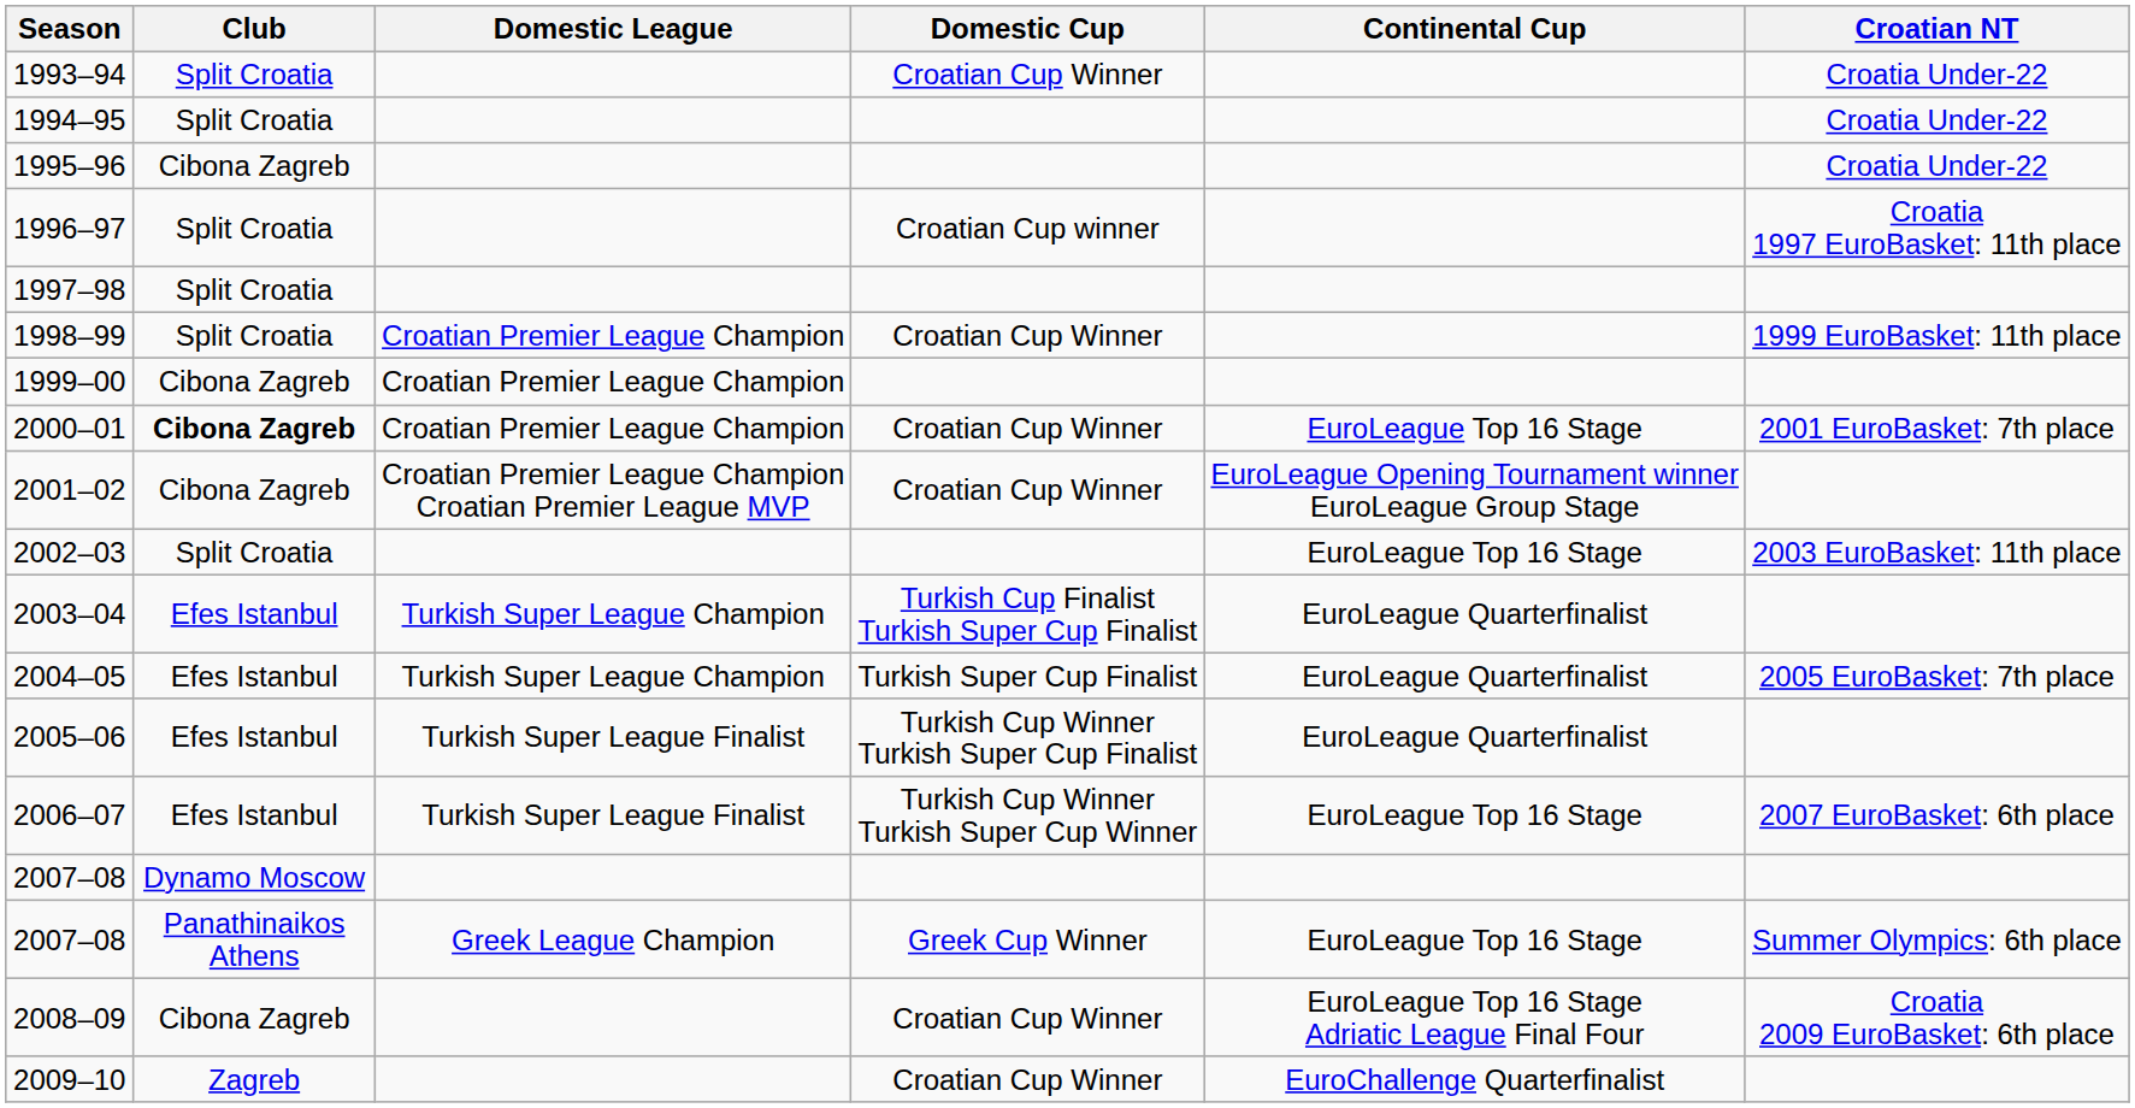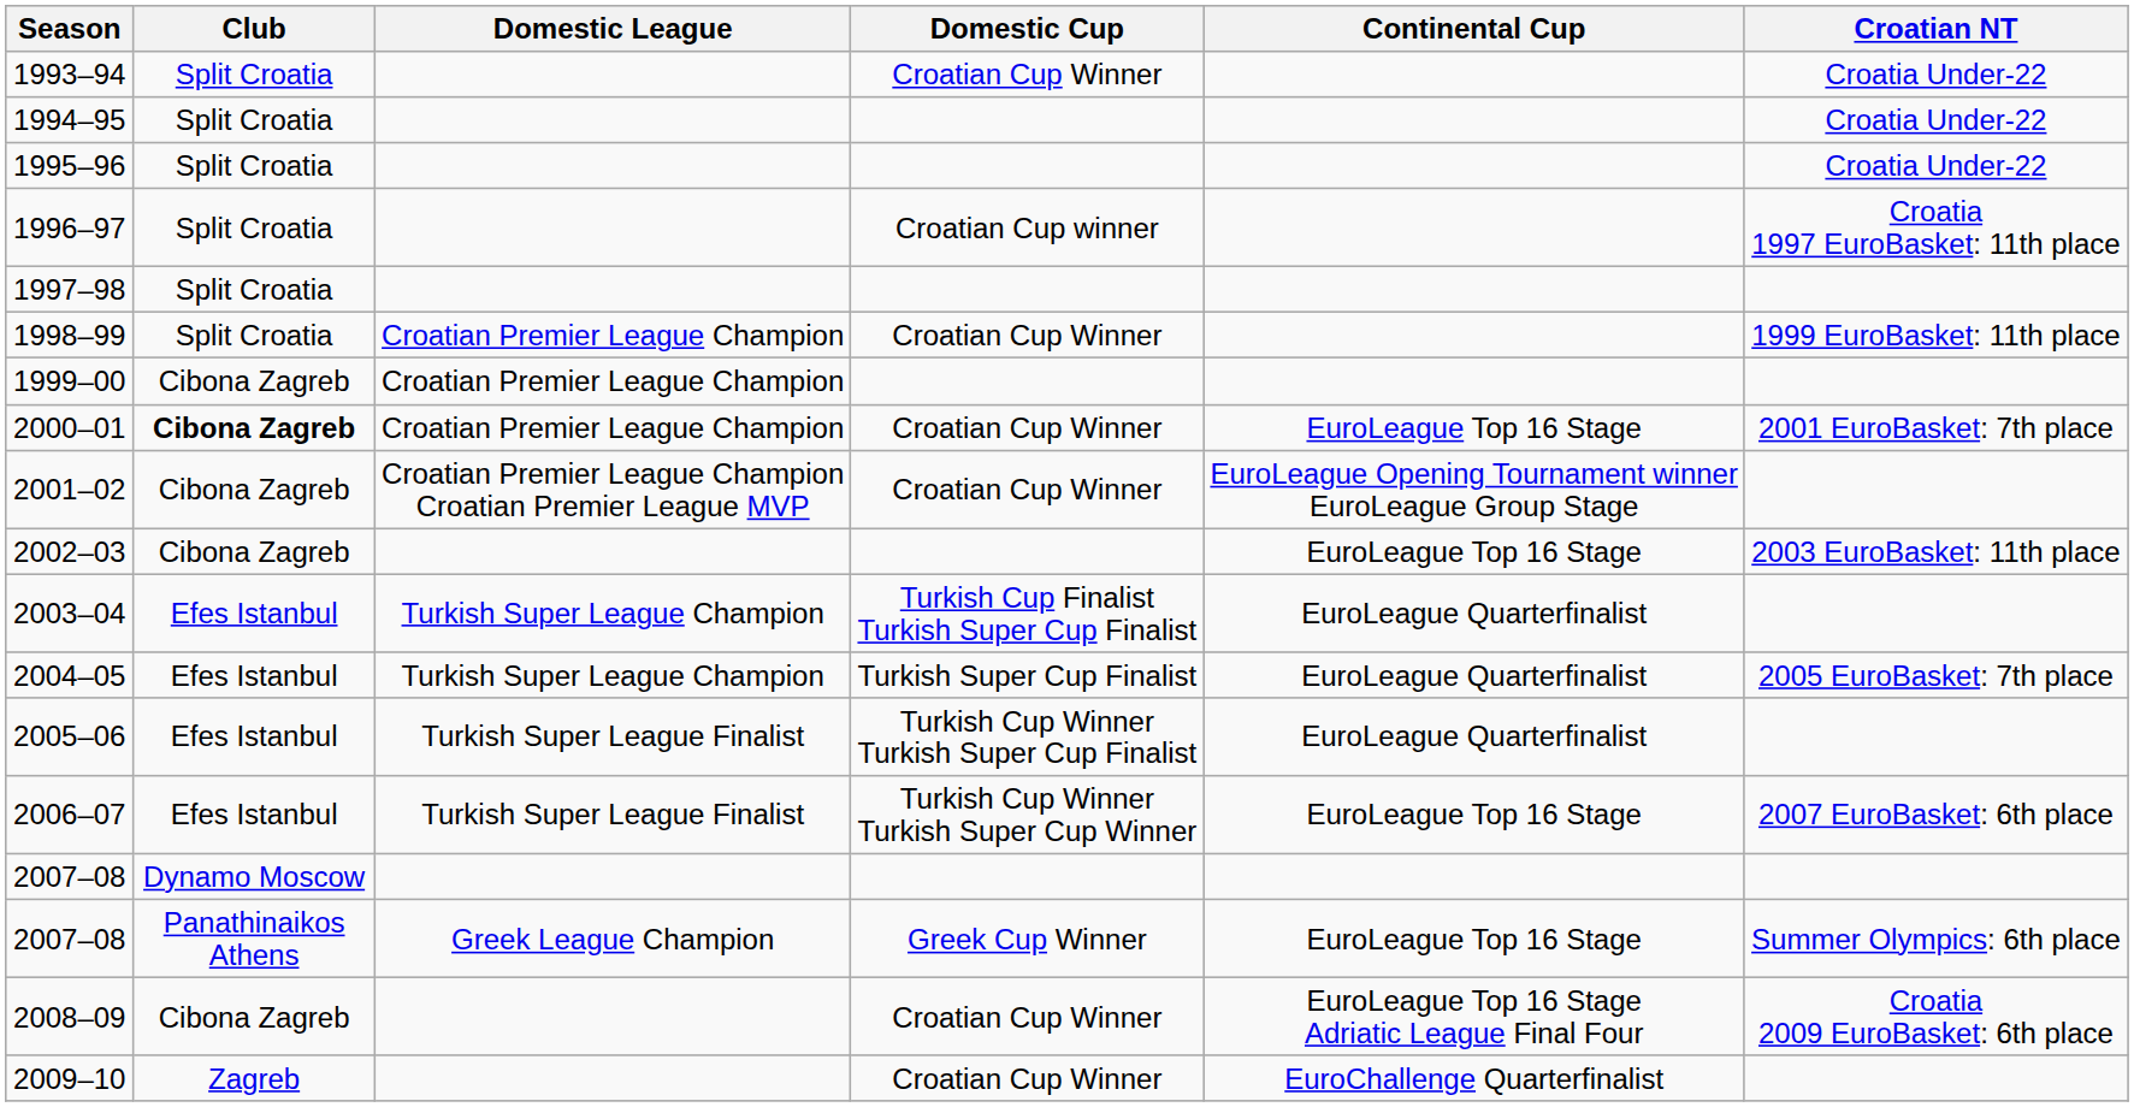 <table class="wikitable" style="font-size:95%; text-align: center;">
 <tr>
 <th width="60">Season</th>
 <th width="120">Club</th>
 <th club="180">Domestic League</th>
 <th club="180">Domestic Cup</th>
 <th club="180">Continental Cup</th>
 <th club="180"> <a href='#'>Croatian NT</a></th>
 </tr>
 <tr>
 <td>1993–94</td>
 <td> <a href='#'>Split Croatia</a></td>
 <td></td>
 <td><a href='#'>Croatian Cup</a> Winner</td>
 <td></td>
 <td><a href='#'>Croatia Under-22</a></td>
 </tr>
 <tr>
 <td>1994–95</td>
 <td> Split Croatia</td>
 <td></td>
 <td></td>
 <td></td>
 <td><a href='#'>Croatia Under-22</a></td>
 </tr>
 <tr>
 <td>1995–96</td>
-<td> Cibona Zagreb</td>
+<td> Split Croatia</td>
 <td></td>
 <td></td>
 <td></td>
 <td><a href='#'>Croatia Under-22</a></td>
 </tr>
 <tr>
 <td>1996–97</td>
 <td> Split Croatia</td>
 <td></td>
 <td>Croatian Cup winner</td>
 <td></td>
 <td><a href='#'>Croatia</a><br> <a href='#'>1997 EuroBasket</a>: 11th place</td>
 </tr>
 <tr>
 <td>1997–98</td>
 <td> Split Croatia</td>
 <td></td>
 <td></td>
 <td></td>
 <td></td>
 </tr>
 <tr>
 <td>1998–99</td>
 <td> Split Croatia</td>
 <td><a href='#'>Croatian Premier League</a> Champion</td>
 <td>Croatian Cup Winner</td>
 <td></td>
 <td><a href='#'>1999 EuroBasket</a>: 11th place</td>
 </tr>
 <tr>
 <td>1999–00</td>
 <td> Cibona Zagreb</td>
 <td>Croatian Premier League Champion</td>
 <td></td>
 <td></td>
 <td></td>
 </tr>
 <tr>
 <td>2000–01</td>
 <td><strong> Cibona Zagreb</strong></td>
 <td>Croatian Premier League Champion</td>
 <td>Croatian Cup Winner</td>
 <td><a href='#'>EuroLeague</a> Top 16 Stage</td>
 <td><a href='#'>2001 EuroBasket</a>: 7th place</td>
 </tr>
 <tr>
 <td>2001–02</td>
 <td> Cibona Zagreb</td>
 <td>Croatian Premier League Champion<br>Croatian Premier League <a href='#'>MVP</a></td>
 <td>Croatian Cup Winner</td>
 <td><a href='#'>EuroLeague Opening Tournament winner</a><br>EuroLeague Group Stage</td>
 <td></td>
 </tr>
 <tr>
 <td>2002–03</td>
-<td> Split Croatia</td>
+<td> Cibona Zagreb</td>
 <td></td>
 <td></td>
 <td>EuroLeague Top 16 Stage</td>
 <td><a href='#'>2003 EuroBasket</a>: 11th place</td>
 </tr>
 <tr>
 <td>2003–04</td>
 <td> <a href='#'>Efes Istanbul</a></td>
 <td><a href='#'>Turkish Super League</a> Champion</td>
 <td><a href='#'>Turkish Cup</a> Finalist<br><a href='#'>Turkish Super Cup</a> Finalist</td>
 <td>EuroLeague Quarterfinalist</td>
 <td></td>
 </tr>
 <tr>
 <td>2004–05</td>
 <td> Efes Istanbul</td>
 <td>Turkish Super League Champion</td>
 <td>Turkish Super Cup Finalist</td>
 <td>EuroLeague Quarterfinalist</td>
 <td><a href='#'>2005 EuroBasket</a>: 7th place</td>
 </tr>
 <tr>
 <td>2005–06</td>
 <td> Efes Istanbul</td>
 <td>Turkish Super League Finalist</td>
 <td>Turkish Cup Winner<br>Turkish Super Cup Finalist</td>
 <td>EuroLeague Quarterfinalist</td>
 <td></td>
 </tr>
 <tr>
 <td>2006–07</td>
 <td> Efes Istanbul</td>
 <td>Turkish Super League Finalist</td>
 <td>Turkish Cup Winner<br>Turkish Super Cup Winner</td>
 <td>EuroLeague Top 16 Stage</td>
 <td><a href='#'>2007 EuroBasket</a>: 6th place</td>
 </tr>
 <tr>
 <td>2007–08</td>
 <td> <a href='#'>Dynamo Moscow</a></td>
 <td></td>
 <td></td>
 <td></td>
 <td></td>
 </tr>
 <tr>
 <td>2007–08</td>
 <td> <a href='#'>Panathinaikos Athens</a></td>
 <td><a href='#'>Greek League</a> Champion</td>
 <td><a href='#'>Greek Cup</a> Winner</td>
 <td>EuroLeague Top 16 Stage</td>
 <td><a href='#'>Summer Olympics</a>: 6th place</td>
 </tr>
 <tr>
 <td>2008–09</td>
 <td> Cibona Zagreb</td>
 <td></td>
 <td>Croatian Cup Winner</td>
 <td>EuroLeague Top 16 Stage<br><a href='#'>Adriatic League</a> Final Four</td>
 <td><a href='#'>Croatia</a><br> <a href='#'>2009 EuroBasket</a>: 6th place</td>
 </tr>
 <tr>
 <td>2009–10</td>
 <td> <a href='#'>Zagreb</a></td>
 <td></td>
 <td>Croatian Cup Winner</td>
 <td><a href='#'>EuroChallenge</a> Quarterfinalist</td>
 <td></td>
 </tr>
 </table>
